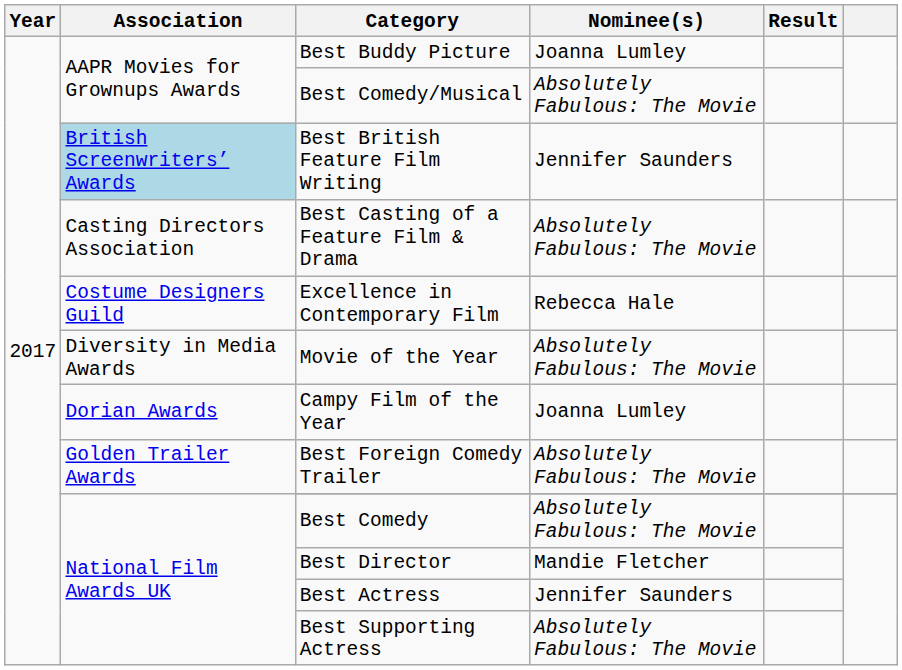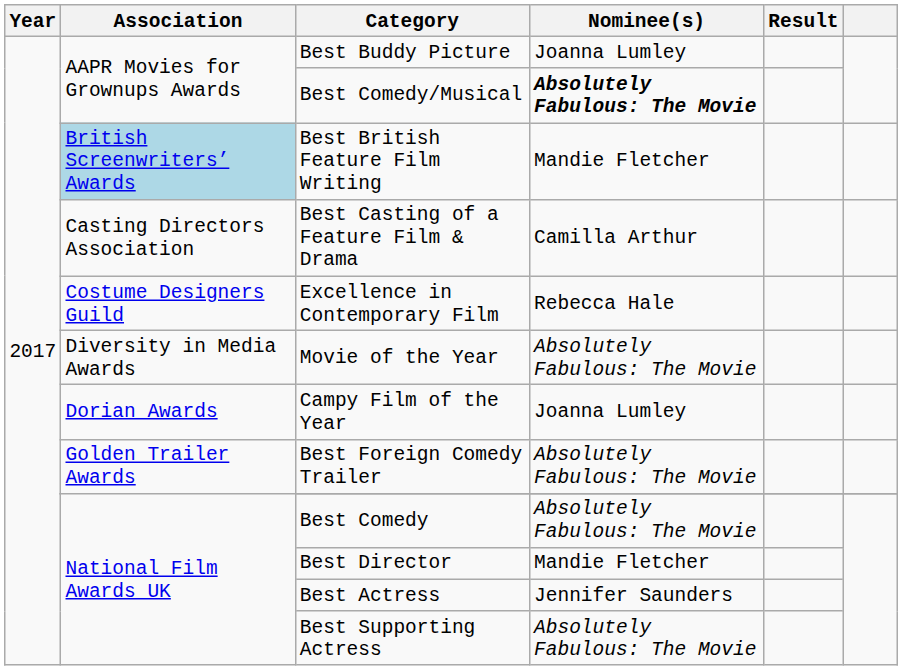 <table class="wikitable">
 <tr>
 <th width="30">Year</th>
 <th width="150">Association</th>
 <th width="150">Category</th>
 <th width="150">Nominee(s)</th>
 <th width="40">Result</th>
 <th width="30"></th>
 </tr>
 <tr>
 <td rowspan="13">2017</td>
 <td rowspan="2">AAPR Movies for Grownups Awards</td>
 <td>Best Buddy Picture</td>
 <td>Joanna Lumley</td>
 <td></td>
 <td rowspan="2" align="center"></td>
 </tr>
 <tr>
 <td>Best Comedy/Musical</td>
-<td><em>Absolutely Fabulous: The Movie</em></td>
+<td><strong><em>Absolutely Fabulous: The Movie</em></strong></td>
 <td></td>
 </tr>
 <tr>
 <td style="background: lightblue;"><a href='#'>British Screenwriters’ Awards</a></td>
 <td>Best British Feature Film Writing</td>
-<td>Jennifer Saunders</td>
+<td>Mandie Fletcher</td>
 <td></td>
 <td align="center"></td>
 </tr>
 <tr>
 <td>Casting Directors Association</td>
 <td>Best Casting of a Feature Film & Drama</td>
-<td><em>Absolutely Fabulous: The Movie</em></td>
+<td>Camilla Arthur</td>
 <td></td>
 <td align="center"></td>
 </tr>
 <tr>
 <td><a href='#'>Costume Designers Guild</a></td>
 <td>Excellence in Contemporary Film</td>
 <td>Rebecca Hale</td>
 <td></td>
 <td align="center"></td>
 </tr>
 <tr>
 <td>Diversity in Media Awards</td>
 <td>Movie of the Year</td>
 <td><em>Absolutely Fabulous: The Movie</em></td>
 <td></td>
 <td></td>
 </tr>
 <tr>
 <td><a href='#'>Dorian Awards</a></td>
 <td>Campy Film of the Year</td>
 <td>Joanna Lumley</td>
 <td></td>
 <td align="center"></td>
 </tr>
 <tr>
 <td><a href='#'>Golden Trailer Awards</a></td>
 <td>Best Foreign Comedy Trailer</td>
 <td><em>Absolutely Fabulous: The Movie</em></td>
 <td></td>
 <td align="center"></td>
 </tr>
 <tr>
 <td rowspan="5"><a href='#'>National Film Awards UK</a></td>
 </tr>
 <tr>
 <td>Best Comedy</td>
 <td><em>Absolutely Fabulous: The Movie</em></td>
 <td></td>
 <td rowspan="4" align="center"></td>
 </tr>
 <tr>
 <td>Best Director</td>
 <td>Mandie Fletcher</td>
 <td></td>
 </tr>
 <tr>
 <td>Best Actress</td>
 <td>Jennifer Saunders</td>
 <td></td>
 </tr>
 <tr>
 <td>Best Supporting Actress</td>
 <td><em>Absolutely Fabulous: The Movie</em></td>
 <td></td>
 </tr>
 </table>
